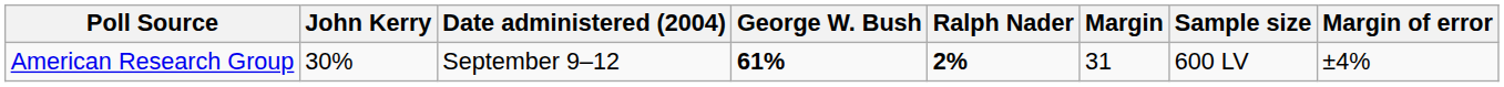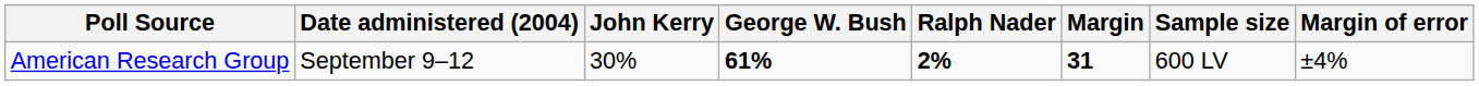 <table class="wikitable">
 <tr>
 <th>Poll Source</th>
+<th>Date administered (2004)</th>
 <th>John Kerry</th>
-<th>Date administered (2004)</th>
 <th>George W. Bush</th>
 <th>Ralph Nader</th>
 <th>Margin</th>
 <th>Sample size</th>
 <th>Margin of error</th>
 </tr>
 <tr>
 <td><a href='#'>American Research Group</a></td>
+<td>September 9–12</td>
 <td>30%</td>
-<td>September 9–12</td>
 <td><strong>61%</strong></td>
 <td><strong>2%</strong></td>
-<td>31</td>
+<td><strong>31</strong></td>
 <td>600 LV</td>
 <td>±4%</td>
 </tr>
 </table>
